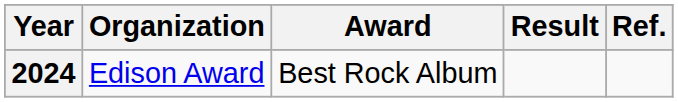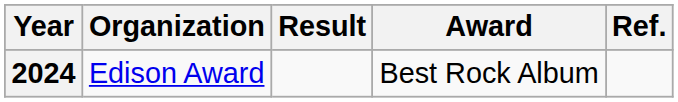 <table class="wikitable plainrowheaders">
 <tr>
 <th>Year</th>
 <th>Organization</th>
+<th>Result</th>
 <th>Award</th>
-<th>Result</th>
 <th>Ref.</th>
 </tr>
 <tr>
 <th scope="row">2024</th>
 <td><a href='#'>Edison Award</a></td>
+<td></td>
 <td>Best Rock Album</td>
-<td></td>
 <td style="text-align:center;"></td>
 </tr>
 </table>
